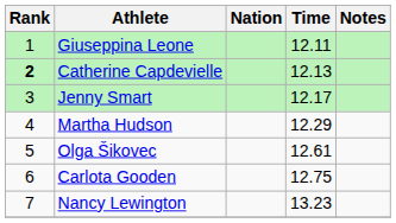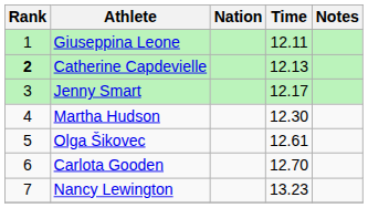 <table class="wikitable sortable" style="text-align:center">
 <tr>
 <th>Rank</th>
 <th>Athlete</th>
 <th>Nation</th>
 <th>Time</th>
 <th>Notes</th>
 </tr>
 <tr bgcolor=bbf3bb>
 <td>1</td>
 <td align=left><a href='#'>Giuseppina Leone</a></td>
 <td align=left></td>
 <td>12.11</td>
 <td></td>
 </tr>
 <tr bgcolor=bbf3bb>
 <td><strong>2</strong></td>
 <td align=left><a href='#'>Catherine Capdevielle</a></td>
 <td align=left></td>
 <td>12.13</td>
 <td></td>
 </tr>
 <tr bgcolor=bbf3bb>
 <td>3</td>
 <td align=left><a href='#'>Jenny Smart</a></td>
 <td align=left></td>
 <td>12.17</td>
 <td></td>
 </tr>
 <tr>
 <td>4</td>
 <td align=left><a href='#'>Martha Hudson</a></td>
 <td align=left></td>
-<td>12.29</td>
+<td>12.30</td>
 <td></td>
 </tr>
 <tr>
 <td>5</td>
 <td align=left><a href='#'>Olga Šikovec</a></td>
 <td align=left></td>
 <td>12.61</td>
 <td></td>
 </tr>
 <tr>
 <td>6</td>
 <td align=left><a href='#'>Carlota Gooden</a></td>
 <td align=left></td>
-<td>12.75</td>
+<td>12.70</td>
 <td></td>
 </tr>
 <tr>
 <td>7</td>
 <td align=left><a href='#'>Nancy Lewington</a></td>
 <td align=left></td>
 <td>13.23</td>
 <td></td>
 </tr>
 <tr>
 </tr>
 </table>
